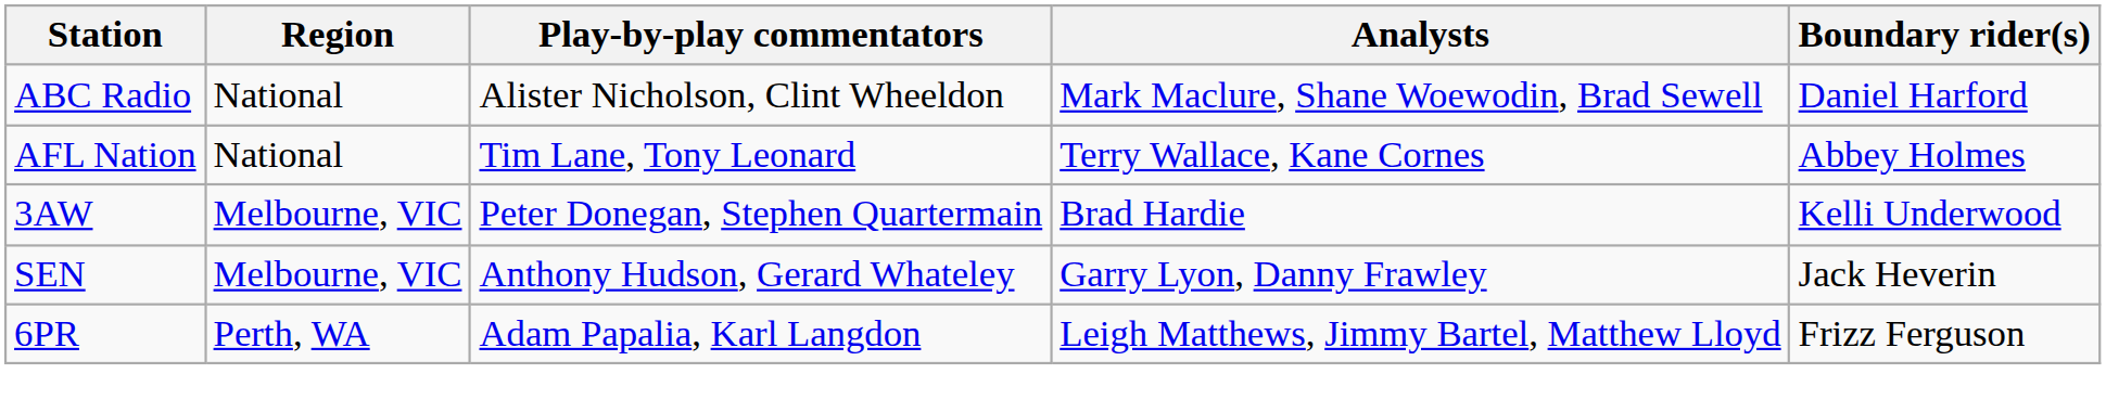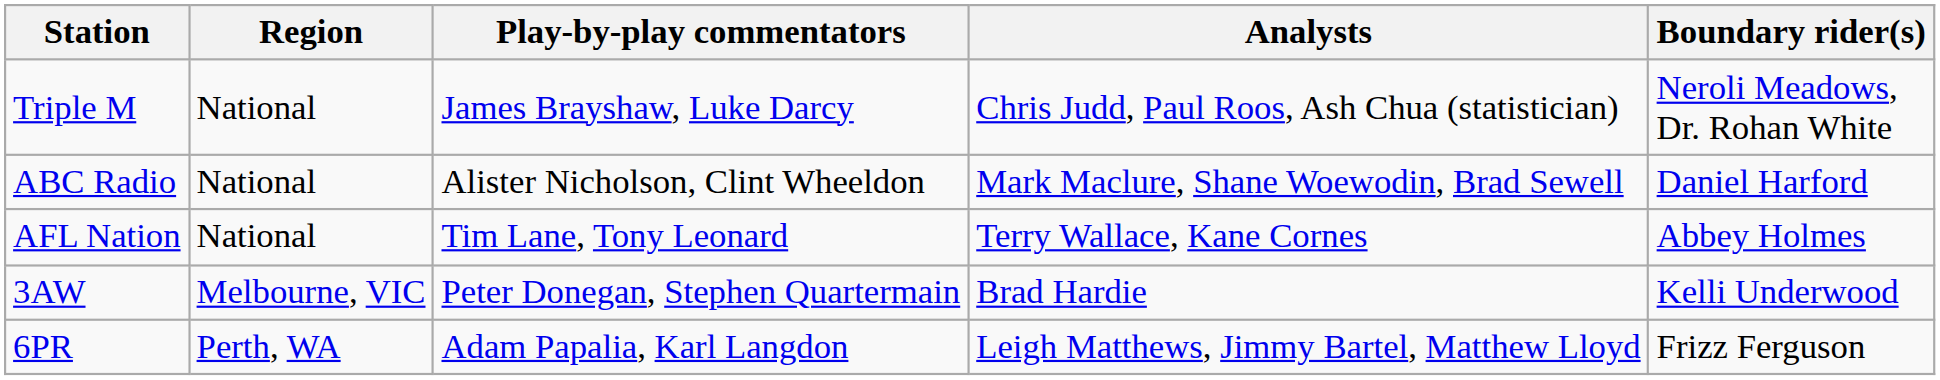 <table class="wikitable">
 <tr>
 <th>Station</th>
 <th>Region</th>
 <th>Play-by-play commentators</th>
 <th>Analysts</th>
 <th>Boundary rider(s)</th>
+</tr>
+<tr>
+<td><a href='#'>Triple M</a></td>
+<td>National</td>
+<td><a href='#'>James Brayshaw</a>, <a href='#'>Luke Darcy</a></td>
+<td><a href='#'>Chris Judd</a>, <a href='#'>Paul Roos</a>, Ash Chua (statistician)</td>
+<td><a href='#'>Neroli Meadows</a>,<br>Dr. Rohan White</td>
 </tr>
 <tr>
 <td><a href='#'>ABC Radio</a></td>
 <td>National</td>
 <td>Alister Nicholson, Clint Wheeldon</td>
 <td><a href='#'>Mark Maclure</a>, <a href='#'>Shane Woewodin</a>, <a href='#'>Brad Sewell</a></td>
 <td><a href='#'>Daniel Harford</a></td>
 </tr>
 <tr>
 <td><a href='#'>AFL Nation</a></td>
 <td>National</td>
 <td><a href='#'>Tim Lane</a>, <a href='#'>Tony Leonard</a></td>
 <td><a href='#'>Terry Wallace</a>, <a href='#'>Kane Cornes</a></td>
 <td><a href='#'>Abbey Holmes</a></td>
 </tr>
 <tr>
 <td><a href='#'>3AW</a></td>
 <td><a href='#'>Melbourne</a>, <a href='#'>VIC</a></td>
 <td><a href='#'>Peter Donegan</a>, <a href='#'>Stephen Quartermain</a></td>
 <td><a href='#'>Brad Hardie</a></td>
 <td><a href='#'>Kelli Underwood</a></td>
 </tr>
 <tr>
-<td><a href='#'>SEN</a></td>
-<td><a href='#'>Melbourne</a>, <a href='#'>VIC</a></td>
-<td><a href='#'>Anthony Hudson</a>, <a href='#'>Gerard Whateley</a></td>
-<td><a href='#'>Garry Lyon</a>, <a href='#'>Danny Frawley</a></td>
-<td>Jack Heverin</td>
-</tr>
-<tr>
 <td><a href='#'>6PR</a></td>
 <td><a href='#'>Perth</a>, <a href='#'>WA</a></td>
 <td><a href='#'>Adam Papalia</a>, <a href='#'>Karl Langdon</a></td>
 <td><a href='#'>Leigh Matthews</a>, <a href='#'>Jimmy Bartel</a>, <a href='#'>Matthew Lloyd</a></td>
 <td>Frizz Ferguson</td>
 </tr>
 </table>
